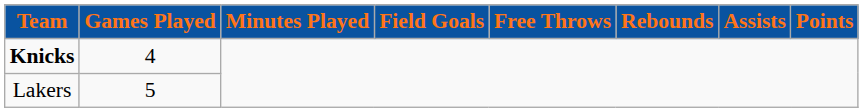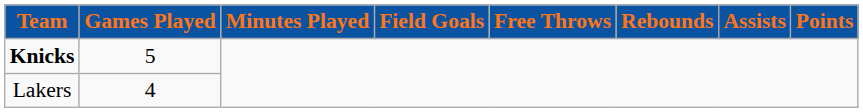 <table class="wikitable">
 <tr>
 <th style="color:#FF7518; background:#0953a0;">Team</th>
 <th style="color:#FF7518; background:#0953a0;">Games Played</th>
 <th style="color:#FF7518; background:#0953a0;">Minutes Played</th>
 <th style="color:#FF7518; background:#0953a0;">Field Goals</th>
 <th style="color:#FF7518; background:#0953a0;">Free Throws</th>
 <th style="color:#FF7518; background:#0953a0;">Rebounds</th>
 <th style="color:#FF7518; background:#0953a0;">Assists</th>
 <th style="color:#FF7518; background:#0953a0;">Points</th>
 </tr>
 <tr align="center">
 <td><strong>Knicks</strong></td>
-<td>4</td>
+<td>5</td>
 </tr>
 <tr align="center">
 <td>Lakers</td>
-<td>5</td>
+<td>4</td>
 </tr>
 </table>
